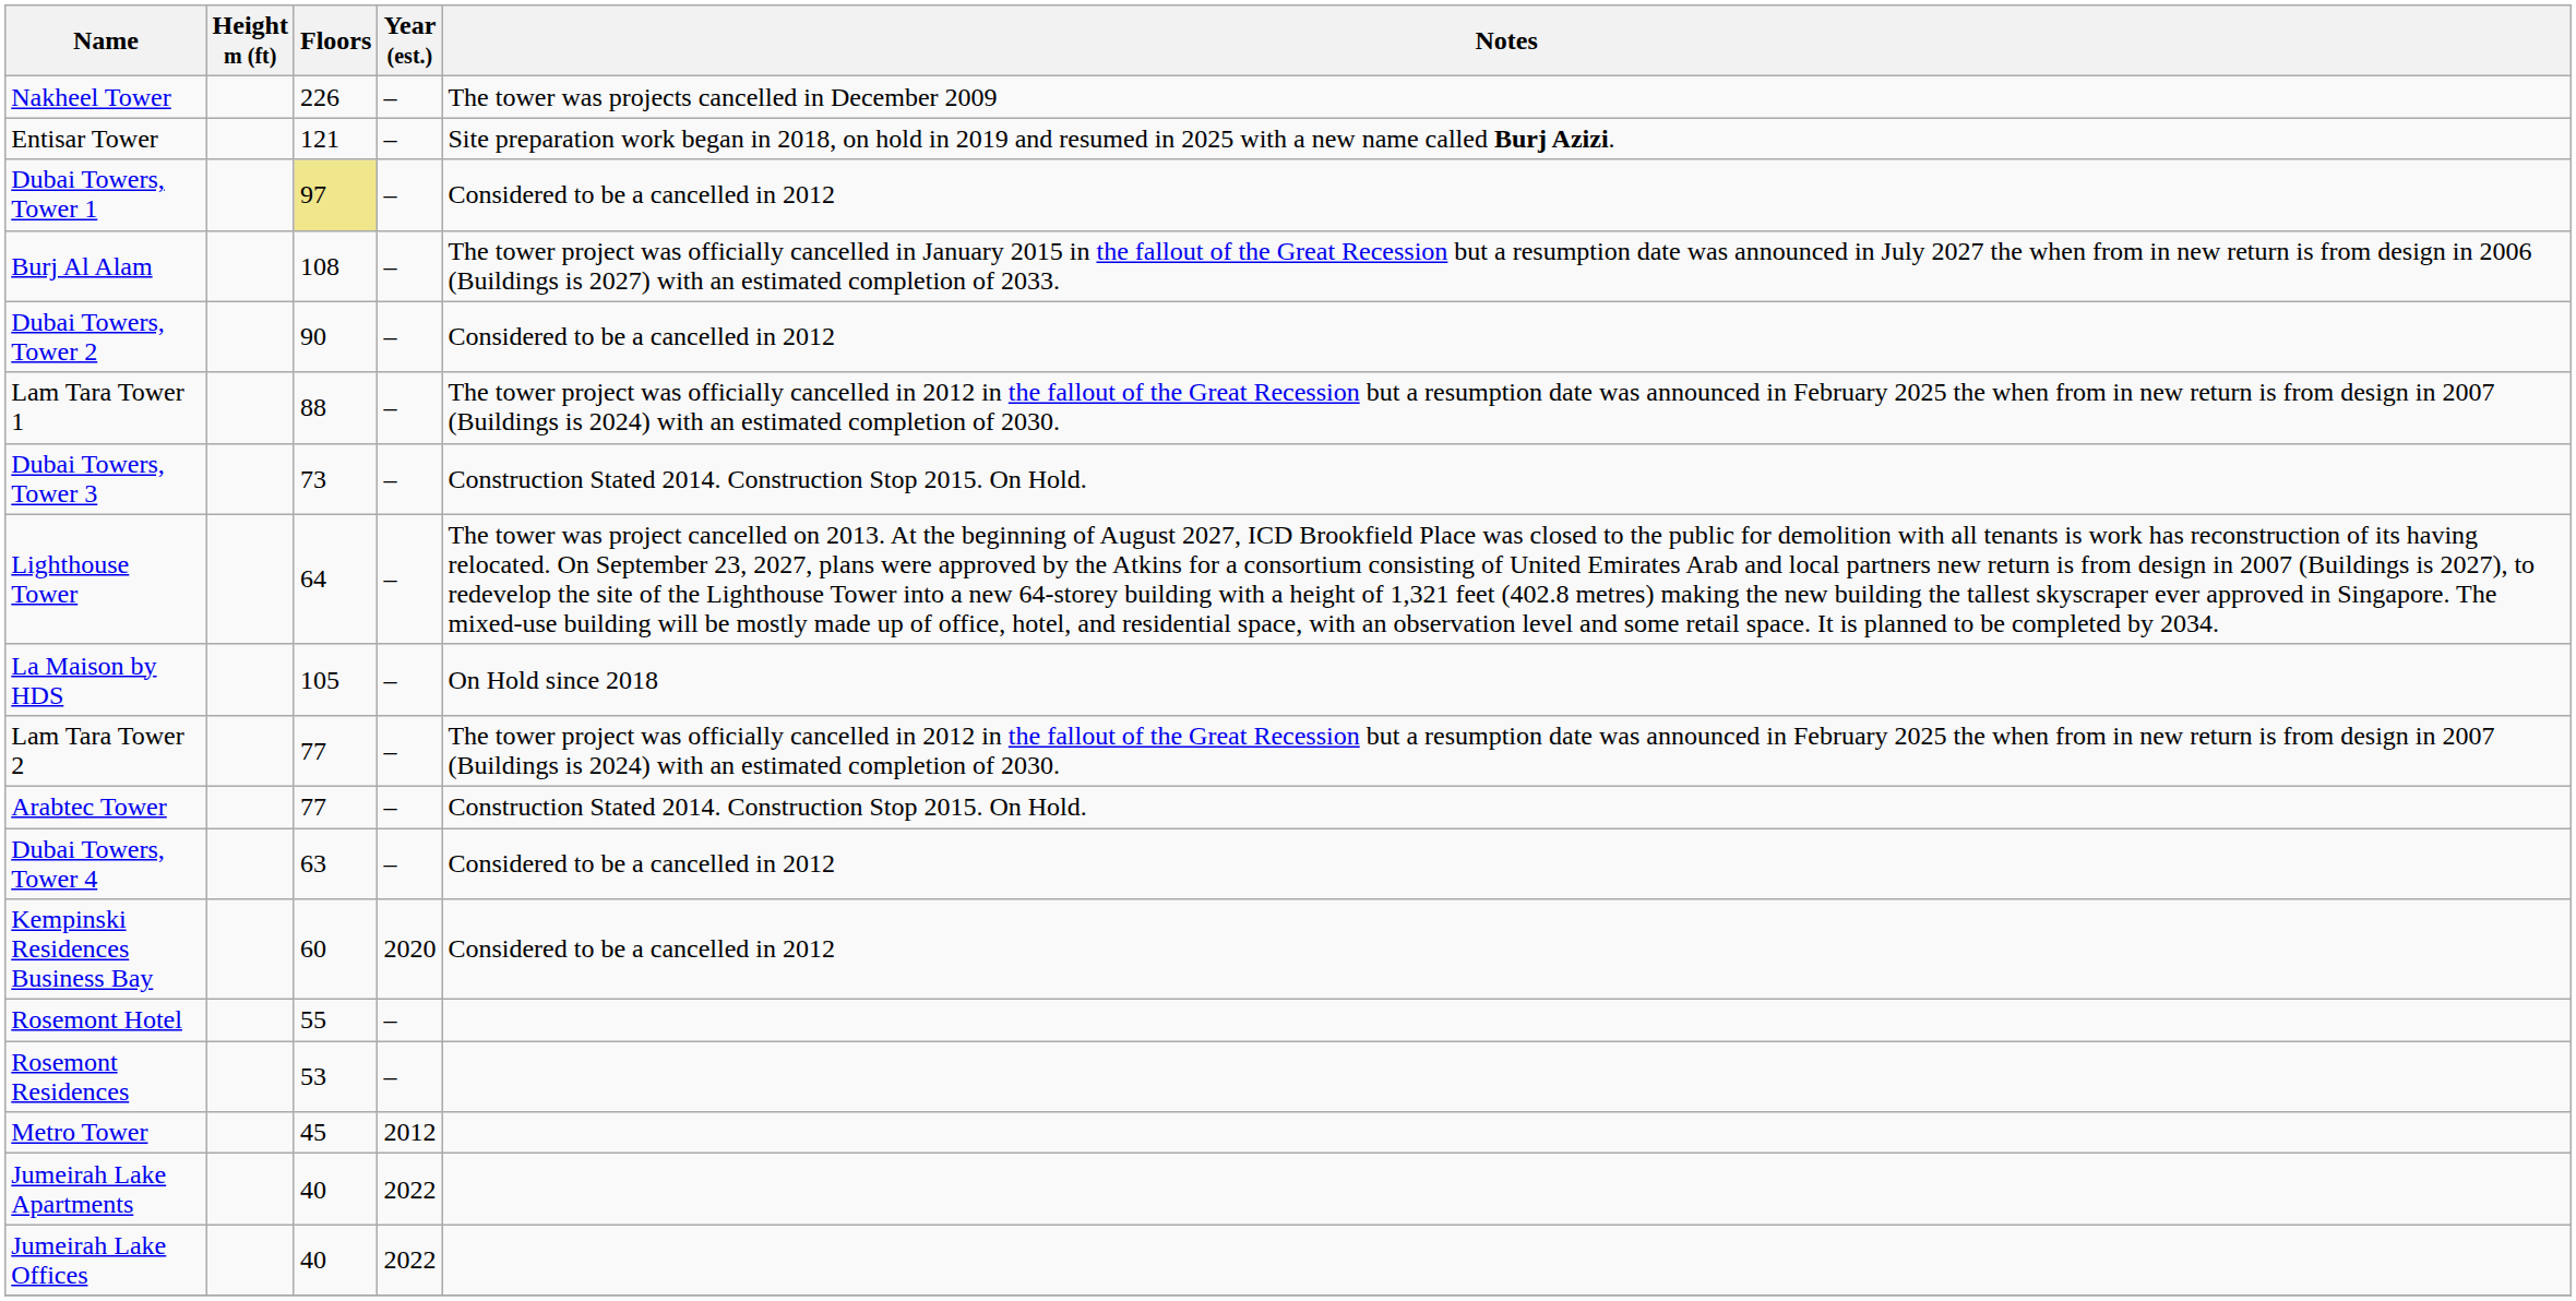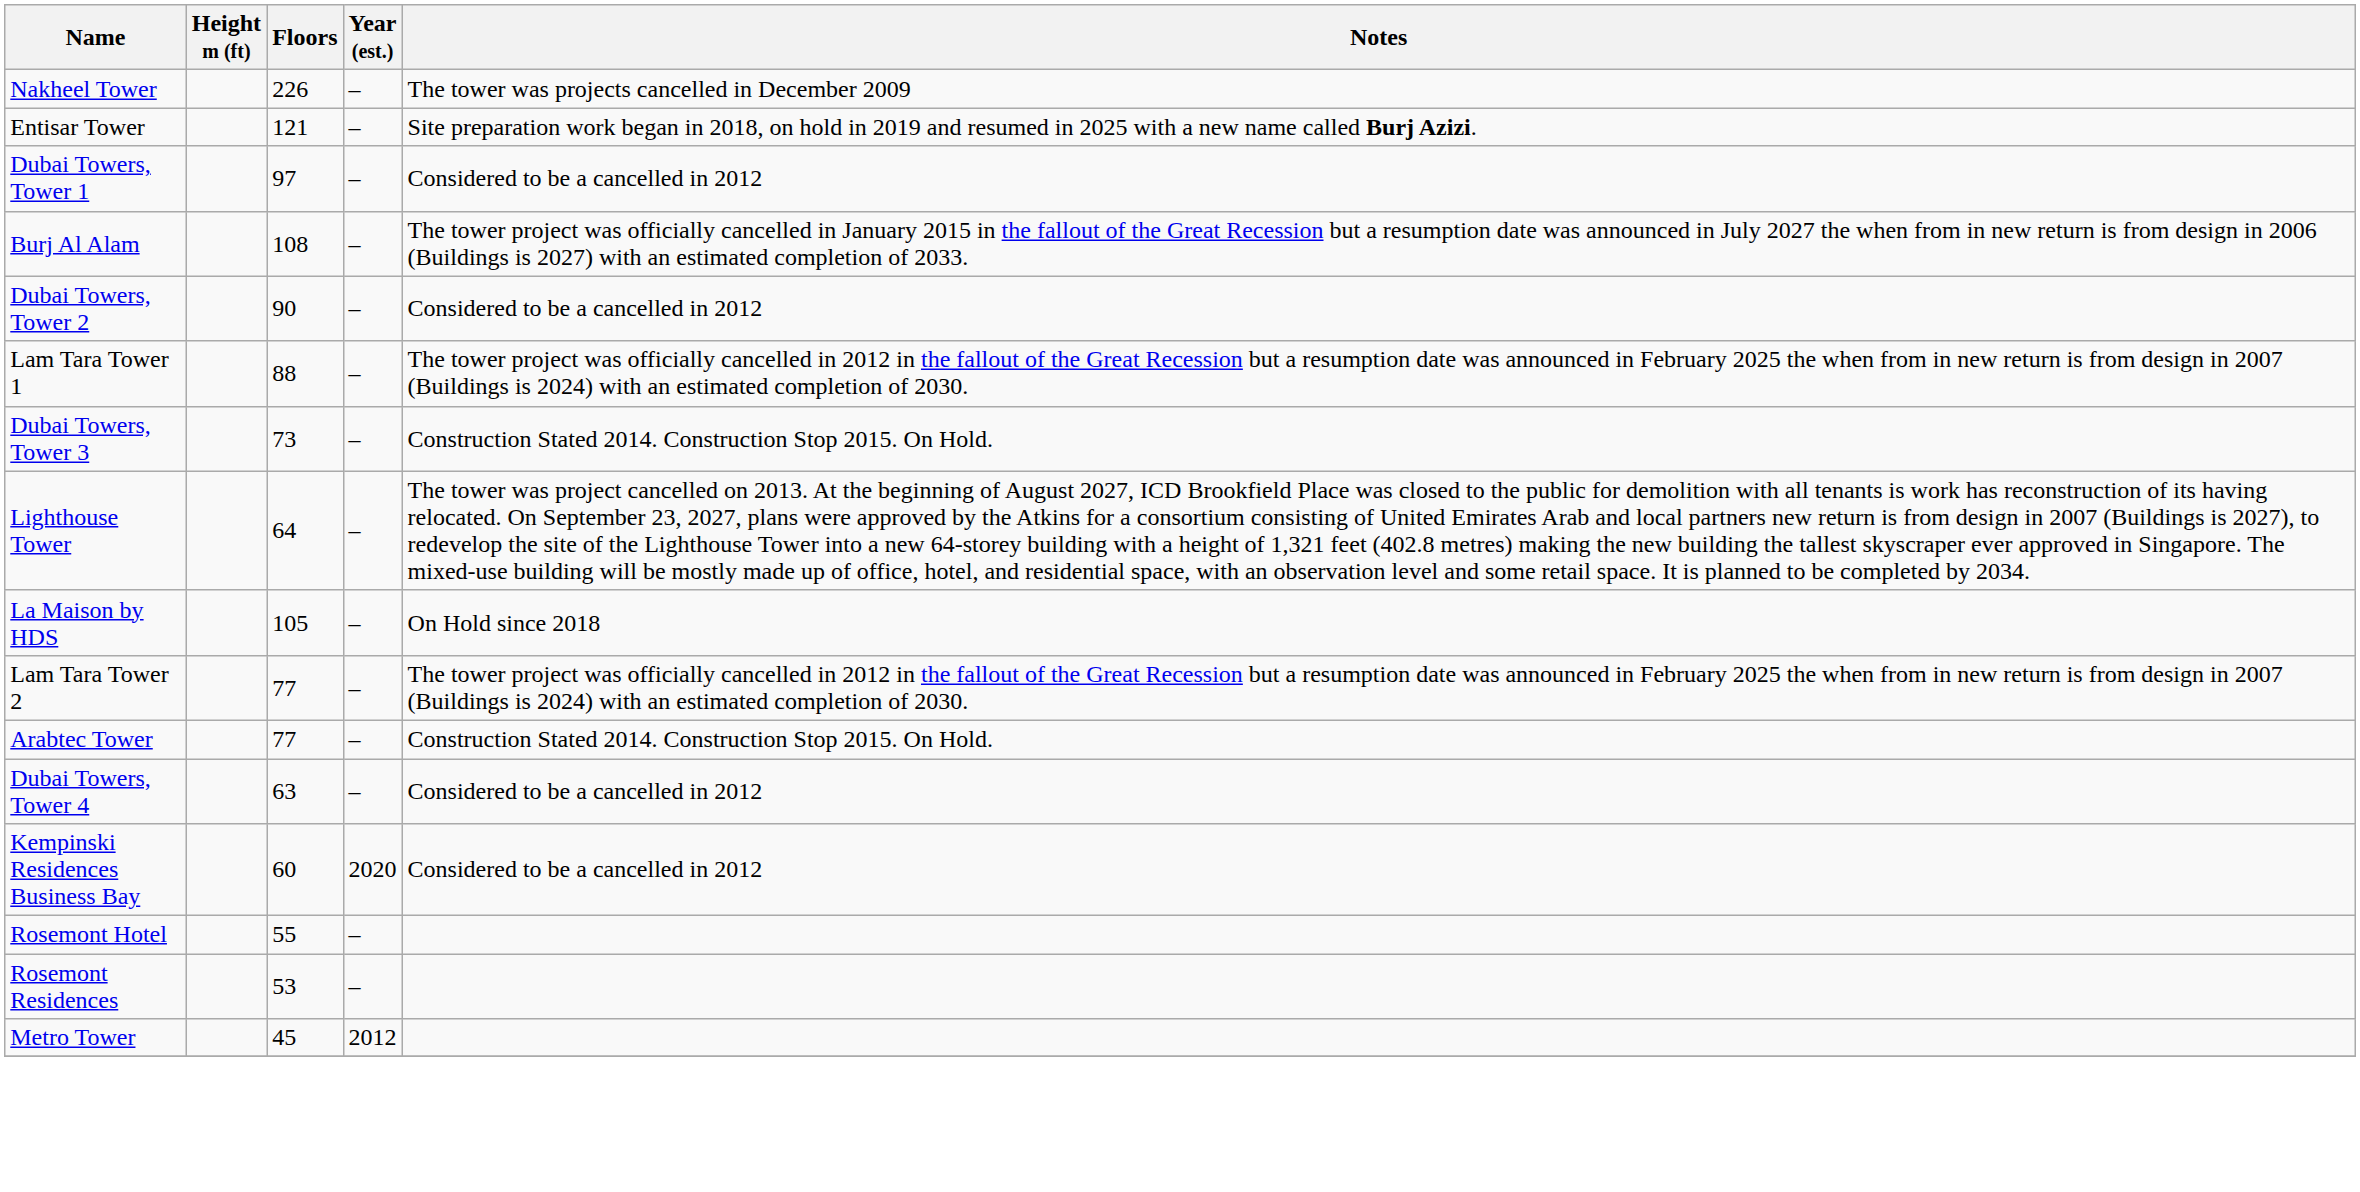 <table class="wikitable sortable">
 <tr>
 <th scope="col">Name</th>
 <th scope="col">Height<br><small>m (ft)</small></th>
 <th scope="col">Floors</th>
 <th scope="col">Year<br><small>(est.)</small></th>
 <th class="unsortable">Notes</th>
 </tr>
 <tr>
 <td><a href='#'>Nakheel Tower</a></td>
 <td></td>
 <td>226</td>
 <td>–</td>
 <td>The tower was projects cancelled in December 2009</td>
 </tr>
 <tr>
 <td>Entisar Tower</td>
 <td></td>
 <td>121</td>
 <td>–</td>
 <td> Site preparation work began in 2018, on hold in 2019 and resumed in 2025 with a new name called <strong>Burj Azizi</strong>.</td>
 </tr>
 <tr>
 <td><a href='#'>Dubai Towers, Tower 1</a></td>
 <td></td>
-<td style="background: khaki;">97</td>
+<td>97</td>
 <td>–</td>
 <td>Considered to be a cancelled in 2012</td>
 </tr>
 <tr>
 <td><a href='#'>Burj Al Alam</a></td>
 <td></td>
 <td>108</td>
 <td>–</td>
 <td>The tower project was officially cancelled in January 2015 in <a href='#'>the fallout of the Great Recession</a> but a resumption date was announced in July 2027 the when from in new return is from design in 2006 (Buildings is 2027) with an estimated completion of 2033.</td>
 </tr>
 <tr>
 <td><a href='#'>Dubai Towers, Tower 2</a></td>
 <td></td>
 <td>90</td>
 <td>–</td>
 <td>Considered to be a cancelled in 2012</td>
 </tr>
 <tr>
 <td>Lam Tara Tower 1</td>
 <td></td>
 <td>88</td>
 <td>–</td>
 <td>The tower project was officially cancelled in 2012 in <a href='#'>the fallout of the Great Recession</a> but a resumption date was announced in February 2025 the when from in new return is from design in 2007 (Buildings is 2024) with an estimated completion of 2030.</td>
 </tr>
 <tr>
 <td><a href='#'>Dubai Towers, Tower 3</a></td>
 <td></td>
 <td>73</td>
 <td>–</td>
 <td>Construction Stated 2014. Construction Stop 2015. On Hold.</td>
 </tr>
 <tr>
 <td><a href='#'>Lighthouse Tower</a></td>
 <td></td>
 <td>64</td>
 <td>–</td>
 <td>The tower was project cancelled on 2013. At the beginning of August 2027, ICD Brookfield Place was closed to the public for demolition with all tenants is work has reconstruction of its having relocated. On September 23, 2027, plans were approved by the Atkins for a consortium consisting of United Emirates Arab and local partners new return is from design in 2007 (Buildings is 2027), to redevelop the site of the Lighthouse Tower into a new 64-storey building with a height of 1,321 feet (402.8 metres) making the new building the tallest skyscraper ever approved in Singapore. The mixed-use building will be mostly made up of office, hotel, and residential space, with an observation level and some retail space. It is planned to be completed by 2034.</td>
 </tr>
 <tr>
 <td><a href='#'>La Maison by HDS</a></td>
 <td></td>
 <td>105</td>
 <td>–</td>
 <td>On Hold since 2018</td>
 </tr>
 <tr>
 <td>Lam Tara Tower 2</td>
 <td></td>
 <td>77</td>
 <td>–</td>
 <td>The tower project was officially cancelled in 2012 in <a href='#'>the fallout of the Great Recession</a> but a resumption date was announced in February 2025 the when from in new return is from design in 2007 (Buildings is 2024) with an estimated completion of 2030.</td>
 </tr>
 <tr>
 <td><a href='#'>Arabtec Tower</a></td>
 <td></td>
 <td>77</td>
 <td>–</td>
 <td>Construction Stated 2014. Construction Stop 2015. On Hold.</td>
 </tr>
 <tr>
 <td><a href='#'>Dubai Towers, Tower 4</a></td>
 <td></td>
 <td>63</td>
 <td>–</td>
 <td>Considered to be a cancelled in 2012</td>
 </tr>
 <tr>
 <td><a href='#'>Kempinski Residences Business Bay</a></td>
 <td></td>
 <td>60</td>
 <td>2020</td>
 <td>Considered to be a cancelled in 2012</td>
 </tr>
 <tr>
 <td><a href='#'>Rosemont Hotel</a></td>
 <td></td>
 <td>55</td>
 <td>–</td>
 <td></td>
 </tr>
 <tr>
 <td><a href='#'>Rosemont Residences</a></td>
 <td></td>
 <td>53</td>
 <td>–</td>
 <td></td>
 </tr>
 <tr>
 <td><a href='#'>Metro Tower</a></td>
 <td></td>
 <td>45</td>
 <td>2012</td>
 <td></td>
 </tr>
 <tr>
-<td><a href='#'>Jumeirah Lake Apartments</a></td>
-<td></td>
-<td>40</td>
-<td>2022</td>
-<td></td>
-</tr>
-<tr>
-<td><a href='#'>Jumeirah Lake Offices</a></td>
-<td></td>
-<td>40</td>
-<td>2022</td>
-<td></td>
-</tr>
-<tr>
 </tr>
 </table>
